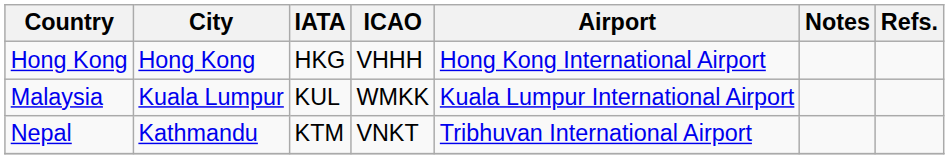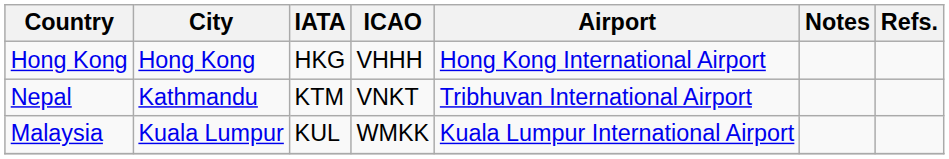 <table class="wikitable sortable" style="margin: 1em auto;">
 <tr>
 <th>Country</th>
 <th>City</th>
 <th>IATA</th>
 <th>ICAO</th>
 <th>Airport</th>
 <th>Notes</th>
 <th class="unsortable">Refs.</th>
 </tr>
 <tr>
 <td><a href='#'>Hong Kong</a></td>
 <td><a href='#'>Hong Kong</a></td>
 <td>HKG</td>
 <td>VHHH</td>
 <td><a href='#'>Hong Kong International Airport</a></td>
 <td></td>
 <td></td>
 </tr>
 <tr>
+<td><a href='#'>Nepal</a></td>
+<td><a href='#'>Kathmandu</a></td>
+<td>KTM</td>
+<td>VNKT</td>
+<td><a href='#'>Tribhuvan International Airport</a></td>
+<td></td>
+<td></td>
+</tr>
+<tr>
 <td><a href='#'>Malaysia</a></td>
 <td><a href='#'>Kuala Lumpur</a></td>
 <td>KUL</td>
 <td>WMKK</td>
 <td><a href='#'>Kuala Lumpur International Airport</a></td>
 <td></td>
 <td></td>
 </tr>
 <tr>
-<td><a href='#'>Nepal</a></td>
-<td><a href='#'>Kathmandu</a></td>
-<td>KTM</td>
-<td>VNKT</td>
-<td><a href='#'>Tribhuvan International Airport</a></td>
-<td></td>
-<td></td>
-</tr>
-<tr>
 </tr>
 </table>
